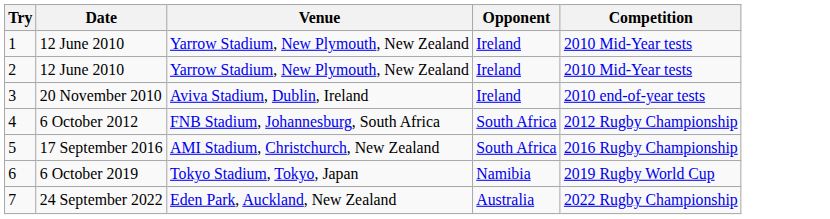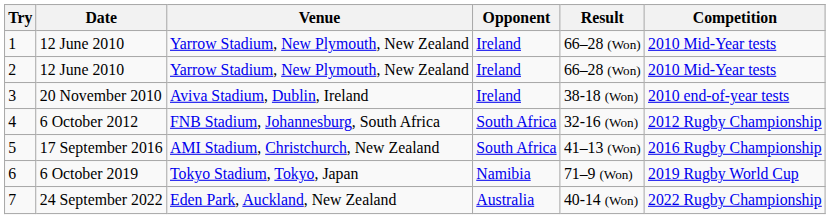 <table class="wikitable sortable" style="text-align:left; font-size:95%">
 <tr>
 <th>Try</th>
 <th>Date</th>
 <th>Venue</th>
 <th>Opponent</th>
+<th>Result</th>
 <th>Competition</th>
 </tr>
 <tr>
 <td>1</td>
 <td>12 June 2010</td>
 <td><a href='#'>Yarrow Stadium</a>, <a href='#'>New Plymouth</a>, New Zealand</td>
 <td><a href='#'>Ireland</a></td>
+<td>66–28 <small>(Won)</small></td>
 <td><a href='#'>2010 Mid-Year tests</a></td>
 </tr>
 <tr>
 <td>2</td>
 <td>12 June 2010</td>
 <td><a href='#'>Yarrow Stadium</a>, <a href='#'>New Plymouth</a>, New Zealand</td>
 <td><a href='#'>Ireland</a></td>
+<td>66–28 <small>(Won)</small></td>
 <td><a href='#'>2010 Mid-Year tests</a></td>
 </tr>
 <tr>
 <td>3</td>
 <td>20 November 2010</td>
 <td><a href='#'>Aviva Stadium</a>, <a href='#'>Dublin</a>, Ireland</td>
 <td><a href='#'>Ireland</a></td>
+<td>38-18 <small>(Won)</small></td>
 <td><a href='#'>2010 end-of-year tests</a></td>
 </tr>
 <tr>
 <td>4</td>
 <td>6 October 2012</td>
 <td><a href='#'>FNB Stadium</a>, <a href='#'>Johannesburg</a>, South Africa</td>
 <td><a href='#'>South Africa</a></td>
+<td>32-16 <small>(Won)</small></td>
 <td><a href='#'>2012 Rugby Championship</a></td>
 </tr>
 <tr>
 <td>5</td>
 <td>17 September 2016</td>
 <td><a href='#'>AMI Stadium</a>, <a href='#'>Christchurch</a>, New Zealand</td>
 <td><a href='#'>South Africa</a></td>
+<td>41–13 <small>(Won)</small></td>
 <td><a href='#'>2016 Rugby Championship</a></td>
 </tr>
 <tr>
 <td>6</td>
 <td>6 October 2019</td>
 <td><a href='#'>Tokyo Stadium</a>, <a href='#'>Tokyo</a>, Japan</td>
 <td><a href='#'>Namibia</a></td>
+<td>71–9 <small>(Won)</small></td>
 <td><a href='#'>2019 Rugby World Cup</a></td>
 </tr>
 <tr>
 <td>7</td>
 <td>24 September 2022</td>
 <td><a href='#'>Eden Park</a>, <a href='#'>Auckland</a>, New Zealand</td>
 <td><a href='#'>Australia</a></td>
+<td>40-14 <small>(Won)</small></td>
 <td><a href='#'>2022 Rugby Championship</a></td>
 </tr>
 </table>
